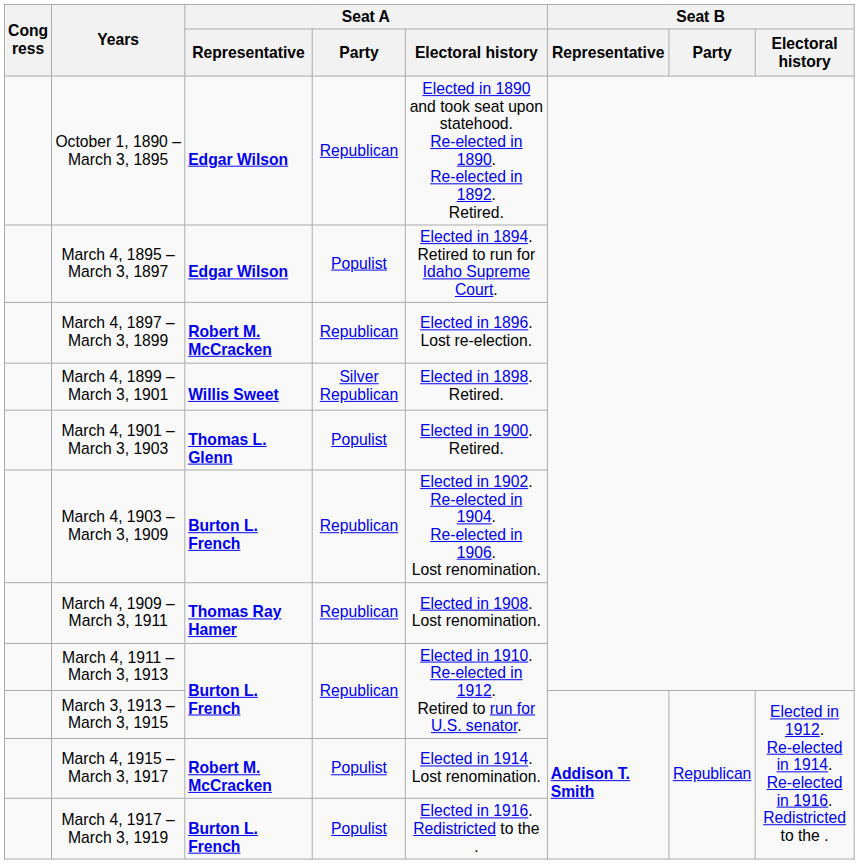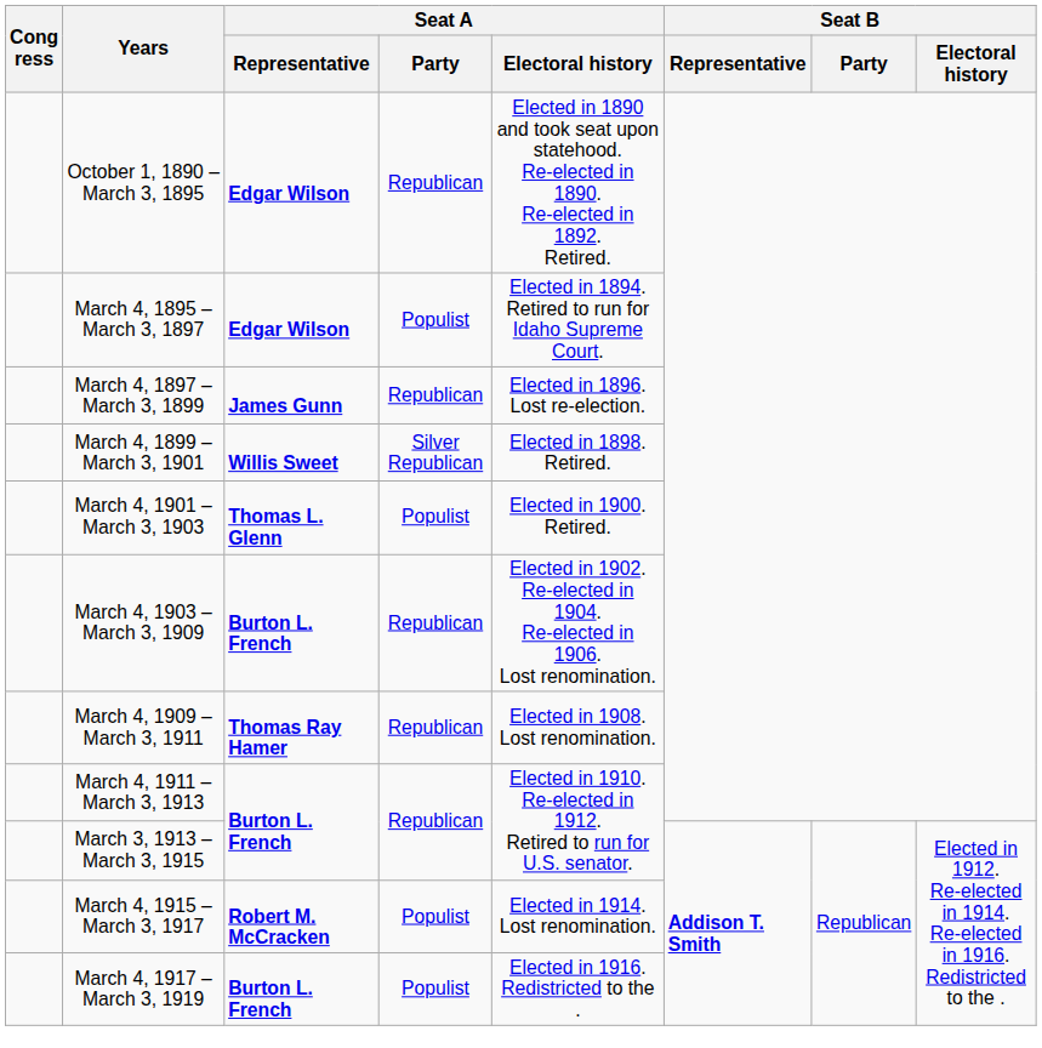 <table class=wikitable style="text-align:center">
 <tr>
 <th rowspan=2>Cong<br>ress</th>
 <th rowspan=2>Years</th>
 <th colspan=3>Seat A</th>
 <th colspan=3>Seat B</th>
 </tr>
 <tr style="height:3em">
 <th>Representative</th>
 <th>Party</th>
 <th>Electoral history</th>
 <th>Representative</th>
 <th>Party</th>
 <th>Electoral history</th>
 </tr>
 <tr style="height:3em">
 <td></td>
 <td nowrap>October 1, 1890 –<br>March 3, 1895</td>
 <td align=left><br><strong><a href='#'>Edgar Wilson</a></strong><br></td>
 <td><a href='#'>Republican</a></td>
 <td><a href='#'>Elected in 1890</a> and took seat upon statehood.<br><a href='#'>Re-elected in 1890</a>.<br><a href='#'>Re-elected in 1892</a>.<br>Retired.</td>
 <td rowspan=8 colspan=3></td>
 </tr>
 <tr style="height:3em">
 <td></td>
 <td nowrap>March 4, 1895 –<br>March 3, 1897</td>
 <td align=left><br><strong><a href='#'>Edgar Wilson</a></strong><br></td>
 <td><a href='#'>Populist</a></td>
 <td><a href='#'>Elected in 1894</a>.<br>Retired to run for <a href='#'>Idaho Supreme Court</a>.</td>
 </tr>
 <tr style="height:3em">
 <td></td>
 <td nowrap>March 4, 1897 –<br>March 3, 1899</td>
-<td align=left><br><strong><a href='#'>Robert M. McCracken</a></strong><br></td>
+<td align=left><br><strong><a href='#'>James Gunn</a></strong><br></td>
 <td><a href='#'>Republican</a></td>
 <td><a href='#'>Elected in 1896</a>.<br>Lost re-election.</td>
 </tr>
 <tr style="height:3em">
 <td></td>
 <td nowrap>March 4, 1899 –<br>March 3, 1901</td>
 <td align=left><br><strong><a href='#'>Willis Sweet</a></strong><br></td>
 <td><a href='#'>Silver Republican</a></td>
 <td><a href='#'>Elected in 1898</a>.<br>Retired.</td>
 </tr>
 <tr style="height:3em">
 <td></td>
 <td nowrap>March 4, 1901 –<br>March 3, 1903</td>
 <td align=left><br><strong><a href='#'>Thomas L. Glenn</a></strong><br></td>
 <td><a href='#'>Populist</a></td>
 <td><a href='#'>Elected in 1900</a>.<br>Retired.</td>
 </tr>
 <tr style="height:3em">
 <td></td>
 <td nowrap>March 4, 1903 –<br>March 3, 1909</td>
 <td align=left><br><strong><a href='#'>Burton L. French</a></strong><br></td>
 <td><a href='#'>Republican</a></td>
 <td><a href='#'>Elected in 1902</a>.<br><a href='#'>Re-elected in 1904</a>.<br><a href='#'>Re-elected in 1906</a>.<br>Lost renomination.</td>
 </tr>
 <tr style="height:3em">
 <td></td>
 <td nowrap>March 4, 1909 –<br>March 3, 1911</td>
 <td align=left><br><strong><a href='#'>Thomas Ray Hamer</a></strong><br></td>
 <td><a href='#'>Republican</a></td>
 <td><a href='#'>Elected in 1908</a>.<br>Lost renomination.</td>
 </tr>
 <tr style="height:3em">
 <td></td>
 <td nowrap>March 4, 1911 –<br>March 3, 1913</td>
 <td align=left rowspan=2><br><strong><a href='#'>Burton L. French</a></strong><br></td>
 <td rowspan=2 ><a href='#'>Republican</a></td>
 <td rowspan=2><a href='#'>Elected in 1910</a>.<br><a href='#'>Re-elected in 1912</a>.<br>Retired to <a href='#'>run for U.S. senator</a>.</td>
 </tr>
 <tr style="height:3em">
 <td></td>
 <td nowrap>March 3, 1913 –<br>March 3, 1915</td>
 <td align=left rowspan=3><br><strong><a href='#'>Addison T. Smith</a></strong><br></td>
 <td rowspan=3 ><a href='#'>Republican</a></td>
 <td rowspan=3><a href='#'>Elected in 1912</a>.<br><a href='#'>Re-elected in 1914</a>.<br><a href='#'>Re-elected in 1916</a>.<br><a href='#'>Redistricted</a> to the .</td>
 </tr>
 <tr style="height:3em">
 <td></td>
 <td nowrap>March 4, 1915 –<br>March 3, 1917</td>
 <td align=left><br><strong><a href='#'>Robert M. McCracken</a></strong><br></td>
 <td><a href='#'>Populist</a></td>
 <td><a href='#'>Elected in 1914</a>.<br>Lost renomination.</td>
 </tr>
 <tr style="height:3em">
 <td></td>
 <td nowrap>March 4, 1917 –<br>March 3, 1919</td>
 <td align=left><br><strong><a href='#'>Burton L. French</a></strong><br></td>
 <td><a href='#'>Populist</a></td>
 <td><a href='#'>Elected in 1916</a>.<br><a href='#'>Redistricted</a> to the .</td>
 </tr>
 </table>
